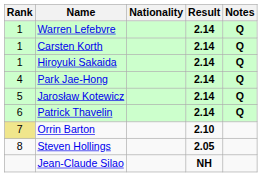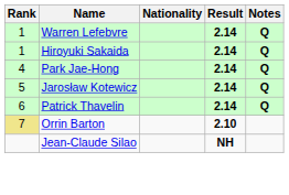 <table class="wikitable sortable" style="text-align:center">
 <tr>
 <th>Rank</th>
 <th>Name</th>
 <th>Nationality</th>
 <th>Result</th>
 <th>Notes</th>
 </tr>
 <tr bgcolor=ccffcc>
 <td>1</td>
 <td align=left><a href='#'>Warren Lefebvre</a></td>
-<td align=left></td>
-<td><strong>2.14</strong></td>
-<td><strong>Q</strong></td>
-</tr>
-<tr bgcolor=ccffcc>
-<td>1</td>
-<td align=left><a href='#'>Carsten Korth</a></td>
 <td align=left></td>
 <td><strong>2.14</strong></td>
 <td><strong>Q</strong></td>
 </tr>
 <tr bgcolor=ccffcc>
 <td>1</td>
 <td align=left><a href='#'>Hiroyuki Sakaida</a></td>
 <td align=left></td>
 <td><strong>2.14</strong></td>
 <td><strong>Q</strong></td>
 </tr>
 <tr bgcolor=ccffcc>
 <td>4</td>
 <td align=left><a href='#'>Park Jae-Hong</a></td>
 <td align=left></td>
 <td><strong>2.14</strong></td>
 <td><strong>Q</strong></td>
 </tr>
 <tr bgcolor=ccffcc>
 <td>5</td>
 <td align=left><a href='#'>Jarosław Kotewicz</a></td>
 <td align=left></td>
 <td><strong>2.14</strong></td>
 <td><strong>Q</strong></td>
 </tr>
 <tr bgcolor=ccffcc>
 <td>6</td>
 <td align=left><a href='#'>Patrick Thavelin</a></td>
 <td align=left></td>
 <td><strong>2.14</strong></td>
 <td><strong>Q</strong></td>
 </tr>
 <tr>
 <td style="background: khaki;">7</td>
 <td align=left><a href='#'>Orrin Barton</a></td>
 <td align=left></td>
 <td><strong>2.10</strong></td>
 <td></td>
 </tr>
 <tr>
-<td>8</td>
-<td align=left><a href='#'>Steven Hollings</a></td>
-<td align=left></td>
-<td><strong>2.05</strong></td>
-<td></td>
-</tr>
-<tr>
 <td></td>
 <td align=left><a href='#'>Jean-Claude Silao</a></td>
 <td align=left></td>
 <td><strong>NH</strong></td>
 <td></td>
 </tr>
 </table>
